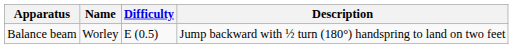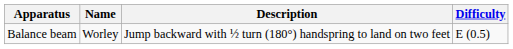 <table class="wikitable">
 <tr>
 <th>Apparatus</th>
 <th>Name</th>
+<th>Description</th>
 <th><a href='#'>Difficulty</a></th>
-<th>Description</th>
 </tr>
 <tr>
 <td>Balance beam</td>
 <td>Worley</td>
+<td>Jump backward with ½ turn (180°) handspring to land on two feet</td>
 <td>E (0.5)</td>
-<td>Jump backward with ½ turn (180°) handspring to land on two feet</td>
 </tr>
 </table>
